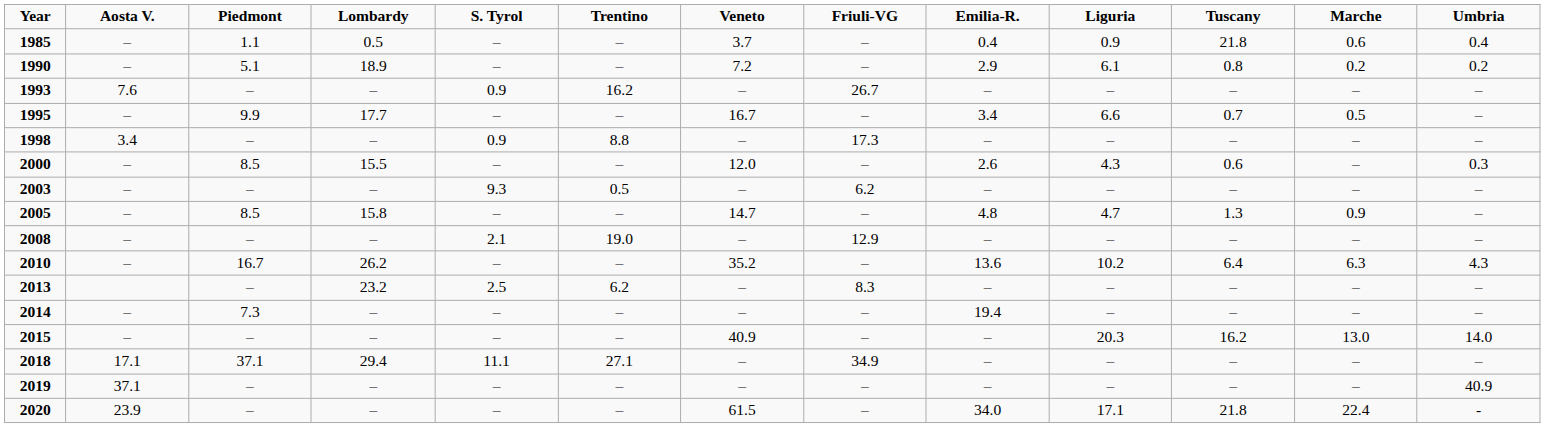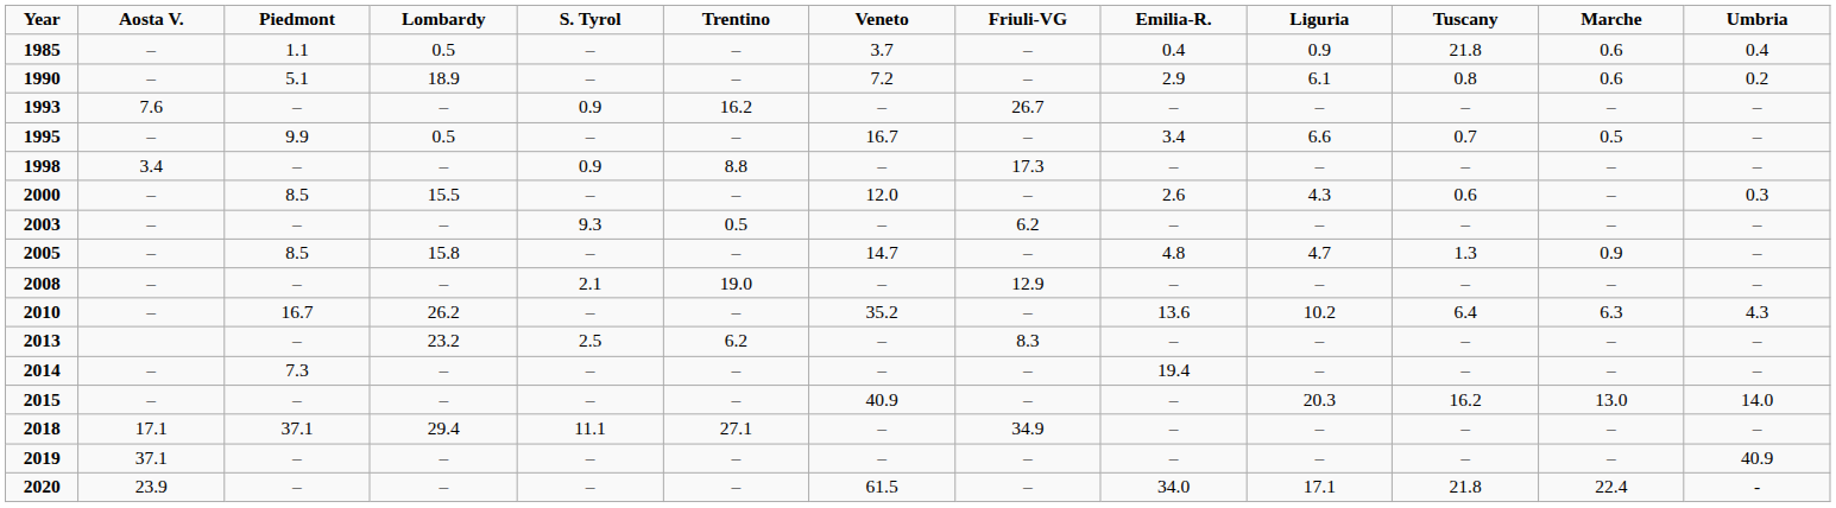 <table class="wikitable" style="text-align:center; width:100%">
 <tr>
 <td style="width:2.5%;"><strong>Year</strong></td>
 <td style="width:5%"><strong>Aosta V.</strong></td>
 <td style="width:5%"><strong>Piedmont</strong></td>
 <td style="width:5%"><strong>Lombardy</strong></td>
 <td style="width:5%"><strong>S. Tyrol</strong></td>
 <td style="width:5%"><strong>Trentino</strong></td>
 <td style="width:5%"><strong>Veneto</strong></td>
 <td style="width:5%"><strong>Friuli-VG</strong></td>
 <td style="width:5%"><strong>Emilia-R.</strong></td>
 <td style="width:5%"><strong>Liguria</strong></td>
 <td style="width:5%"><strong>Tuscany</strong></td>
 <td style="width:5%"><strong>Marche</strong></td>
 <td style="width:5%"><strong>Umbria</strong></td>
 </tr>
 <tr>
 <td><strong>1985</strong></td>
 <td>–</td>
 <td>1.1</td>
 <td>0.5</td>
 <td>–</td>
 <td>–</td>
 <td>3.7</td>
 <td>–</td>
 <td>0.4</td>
 <td>0.9</td>
 <td>21.8</td>
 <td>0.6</td>
 <td>0.4</td>
 </tr>
 <tr>
 <td><strong>1990</strong></td>
 <td>–</td>
 <td>5.1</td>
 <td>18.9</td>
 <td>–</td>
 <td>–</td>
 <td>7.2</td>
 <td>–</td>
 <td>2.9</td>
 <td>6.1</td>
 <td>0.8</td>
-<td>0.2</td>
+<td>0.6</td>
 <td>0.2</td>
 </tr>
 <tr>
 <td><strong>1993</strong></td>
 <td>7.6</td>
 <td>–</td>
 <td>–</td>
 <td>0.9</td>
 <td>16.2</td>
 <td>–</td>
 <td>26.7</td>
 <td>–</td>
 <td>–</td>
 <td>–</td>
 <td>–</td>
 <td>–</td>
 </tr>
 <tr>
 <td><strong>1995</strong></td>
 <td>–</td>
 <td>9.9</td>
-<td>17.7</td>
+<td>0.5</td>
 <td>–</td>
 <td>–</td>
 <td>16.7</td>
 <td>–</td>
 <td>3.4</td>
 <td>6.6</td>
 <td>0.7</td>
 <td>0.5</td>
 <td>–</td>
 </tr>
 <tr>
 <td><strong>1998</strong></td>
 <td>3.4</td>
 <td>–</td>
 <td>–</td>
 <td>0.9</td>
 <td>8.8</td>
 <td>–</td>
 <td>17.3</td>
 <td>–</td>
 <td>–</td>
 <td>–</td>
 <td>–</td>
 <td>–</td>
 </tr>
 <tr>
 <td><strong>2000</strong></td>
 <td>–</td>
 <td>8.5</td>
 <td>15.5</td>
 <td>–</td>
 <td>–</td>
 <td>12.0</td>
 <td>–</td>
 <td>2.6</td>
 <td>4.3</td>
 <td>0.6</td>
 <td>–</td>
 <td>0.3</td>
 </tr>
 <tr>
 <td><strong>2003</strong></td>
 <td>–</td>
 <td>–</td>
 <td>–</td>
 <td>9.3</td>
 <td>0.5</td>
 <td>–</td>
 <td>6.2</td>
 <td>–</td>
 <td>–</td>
 <td>–</td>
 <td>–</td>
 <td>–</td>
 </tr>
 <tr>
 <td><strong>2005</strong></td>
 <td>–</td>
 <td>8.5</td>
 <td>15.8</td>
 <td>–</td>
 <td>–</td>
 <td>14.7</td>
 <td>–</td>
 <td>4.8</td>
 <td>4.7</td>
 <td>1.3</td>
 <td>0.9</td>
 <td>–</td>
 </tr>
 <tr>
 <td><strong>2008</strong></td>
 <td>–</td>
 <td>–</td>
 <td>–</td>
 <td>2.1</td>
 <td>19.0</td>
 <td>–</td>
 <td>12.9</td>
 <td>–</td>
 <td>–</td>
 <td>–</td>
 <td>–</td>
 <td>–</td>
 </tr>
 <tr>
 <td><strong>2010</strong></td>
 <td>–</td>
 <td>16.7</td>
 <td>26.2</td>
 <td>–</td>
 <td>–</td>
 <td>35.2</td>
 <td>–</td>
 <td>13.6</td>
 <td>10.2</td>
 <td>6.4</td>
 <td>6.3</td>
 <td>4.3</td>
 </tr>
 <tr>
 <td><strong>2013</strong></td>
 <td></td>
 <td>–</td>
 <td>23.2</td>
 <td>2.5</td>
 <td>6.2</td>
 <td>–</td>
 <td>8.3</td>
 <td>–</td>
 <td>–</td>
 <td>–</td>
 <td>–</td>
 <td>–</td>
 </tr>
 <tr>
 <td><strong>2014</strong></td>
 <td>–</td>
 <td>7.3</td>
 <td>–</td>
 <td>–</td>
 <td>–</td>
 <td>–</td>
 <td>–</td>
 <td>19.4</td>
 <td>–</td>
 <td>–</td>
 <td>–</td>
 <td>–</td>
 </tr>
 <tr>
 <td><strong>2015</strong></td>
 <td>–</td>
 <td>–</td>
 <td>–</td>
 <td>–</td>
 <td>–</td>
 <td>40.9</td>
 <td>–</td>
 <td>–</td>
 <td>20.3</td>
 <td>16.2</td>
 <td>13.0</td>
 <td>14.0</td>
 </tr>
 <tr>
 <td><strong>2018</strong></td>
 <td>17.1</td>
 <td>37.1</td>
 <td>29.4</td>
 <td>11.1</td>
 <td>27.1</td>
 <td>–</td>
 <td>34.9</td>
 <td>–</td>
 <td>–</td>
 <td>–</td>
 <td>–</td>
 <td>–</td>
 </tr>
 <tr>
 <td><strong>2019</strong></td>
 <td>37.1</td>
 <td>–</td>
 <td>–</td>
 <td>–</td>
 <td>–</td>
 <td>–</td>
 <td>–</td>
 <td>–</td>
 <td>–</td>
 <td>–</td>
 <td>–</td>
 <td>40.9</td>
 </tr>
 <tr>
 <td><strong>2020</strong></td>
 <td>23.9</td>
 <td>–</td>
 <td>–</td>
 <td>–</td>
 <td>–</td>
 <td>61.5</td>
 <td>–</td>
 <td>34.0</td>
 <td>17.1</td>
 <td>21.8</td>
 <td>22.4</td>
 <td>-</td>
 </tr>
 </table>
